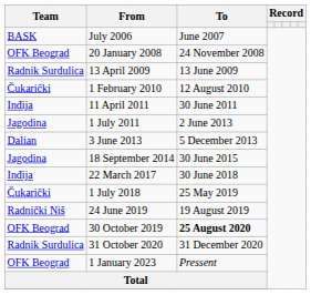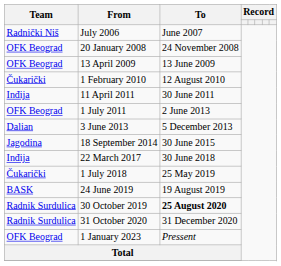 <table class=wikitable style="text-align: center">
 <tr>
 <th rowspan=2>Team</th>
 <th rowspan=2>From</th>
 <th rowspan=2>To</th>
 <th colspan=5>Record</th>
 </tr>
 <tr>
 <th></th>
 <th></th>
 <th></th>
 <th></th>
 <th></th>
 </tr>
 <tr>
-<td align=left><a href='#'>BASK</a></td>
+<td align=left><a href='#'>Radnički Niš</a></td>
 <td align=left>July 2006</td>
 <td align=left>June 2007<br></td>
 </tr>
 <tr>
 <td align=left><a href='#'>OFK Beograd</a></td>
 <td align=left>20 January 2008</td>
 <td align=left>24 November 2008<br></td>
 </tr>
 <tr>
-<td align=left><a href='#'>Radnik Surdulica</a></td>
+<td align=left><a href='#'>OFK Beograd</a></td>
 <td align=left>13 April 2009</td>
 <td align=left>13 June 2009<br></td>
 </tr>
 <tr>
 <td align=left><a href='#'>Čukarički</a></td>
 <td align=left>1 February 2010</td>
 <td align=left>12 August 2010<br></td>
 </tr>
 <tr>
 <td align=left><a href='#'>Inđija</a></td>
 <td align=left>11 April 2011</td>
 <td align=left>30 June 2011<br></td>
 </tr>
 <tr>
-<td align=left><a href='#'>Jagodina</a></td>
+<td align=left><a href='#'>OFK Beograd</a></td>
 <td align=left>1 July 2011</td>
 <td align=left>2 June 2013<br></td>
 </tr>
 <tr>
 <td align=left><a href='#'>Dalian</a></td>
 <td align=left>3 June 2013</td>
 <td align=left>5 December 2013<br></td>
 </tr>
 <tr>
 <td align=left><a href='#'>Jagodina</a></td>
 <td align=left>18 September 2014</td>
 <td align=left>30 June 2015<br></td>
 </tr>
 <tr>
 <td align=left><a href='#'>Inđija</a></td>
 <td align=left>22 March 2017</td>
 <td align=left>30 June 2018<br></td>
 </tr>
 <tr>
 <td align=left><a href='#'>Čukarički</a></td>
 <td align=left>1 July 2018</td>
 <td align=left>25 May 2019<br></td>
 </tr>
 <tr>
-<td align=left><a href='#'>Radnički Niš</a></td>
+<td align=left><a href='#'>BASK</a></td>
 <td align=left>24 June 2019</td>
 <td align=left>19 August 2019<br></td>
 </tr>
 <tr>
-<td align=left><a href='#'>OFK Beograd</a></td>
+<td align=left><a href='#'>Radnik Surdulica</a></td>
 <td align=left>30 October 2019</td>
 <td align=left><strong>25 August 2020<br></strong></td>
 </tr>
 <tr>
 <td align=left><a href='#'>Radnik Surdulica</a></td>
 <td align=left>31 October 2020</td>
 <td align=left>31 December 2020<br></td>
 </tr>
 <tr>
 <td align=left><a href='#'>OFK Beograd</a></td>
 <td align=left>1 January 2023</td>
 <td align=left><em>Pressent</em><br></td>
 </tr>
 <tr>
 <th colspan=3>Total<br></th>
 </tr>
 <tr>
 </tr>
 </table>
